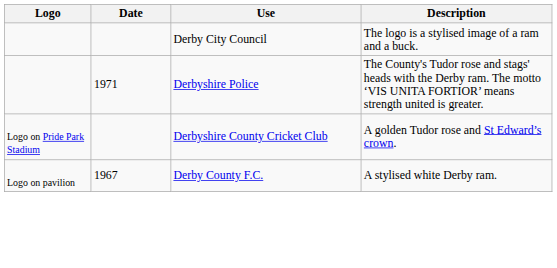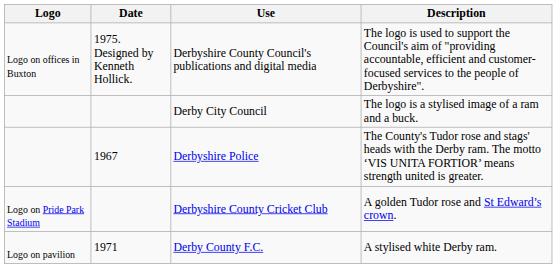 <table class="wikitable">
 <tr>
 <th width="110">Logo</th>
 <th width="100">Date</th>
 <th width="250">Use</th>
 <th width="250">Description</th>
+</tr>
+<tr>
+<td><br><small>Logo on offices in Buxton</small></td>
+<td>1975. Designed by Kenneth Hollick.</td>
+<td>Derbyshire County Council's publications and digital media</td>
+<td>The logo is used to support the Council's aim of "providing accountable, efficient and customer-focused services to the people of Derbyshire".</td>
 </tr>
 <tr>
 <td></td>
 <td></td>
 <td>Derby City Council</td>
 <td>The logo is a stylised image of a ram and a buck.</td>
 </tr>
 <tr>
 <td></td>
-<td>1971</td>
+<td>1967</td>
 <td><a href='#'>Derbyshire Police</a></td>
 <td>The County's Tudor rose and stags' heads with the Derby ram. The motto ‘VIS UNITA FORTIOR’ means strength united is greater.</td>
 </tr>
 <tr>
 <td><br><small>Logo on <a href='#'>Pride Park Stadium</a></small></td>
 <td></td>
 <td><a href='#'>Derbyshire County Cricket Club</a></td>
 <td>A golden Tudor rose and <a href='#'>St Edward’s crown</a>.</td>
 </tr>
 <tr>
 <td><br><small>Logo on pavilion</small></td>
-<td>1967</td>
+<td>1971</td>
 <td><a href='#'>Derby County F.C.</a></td>
 <td>A stylised white Derby ram.</td>
 </tr>
 </table>
